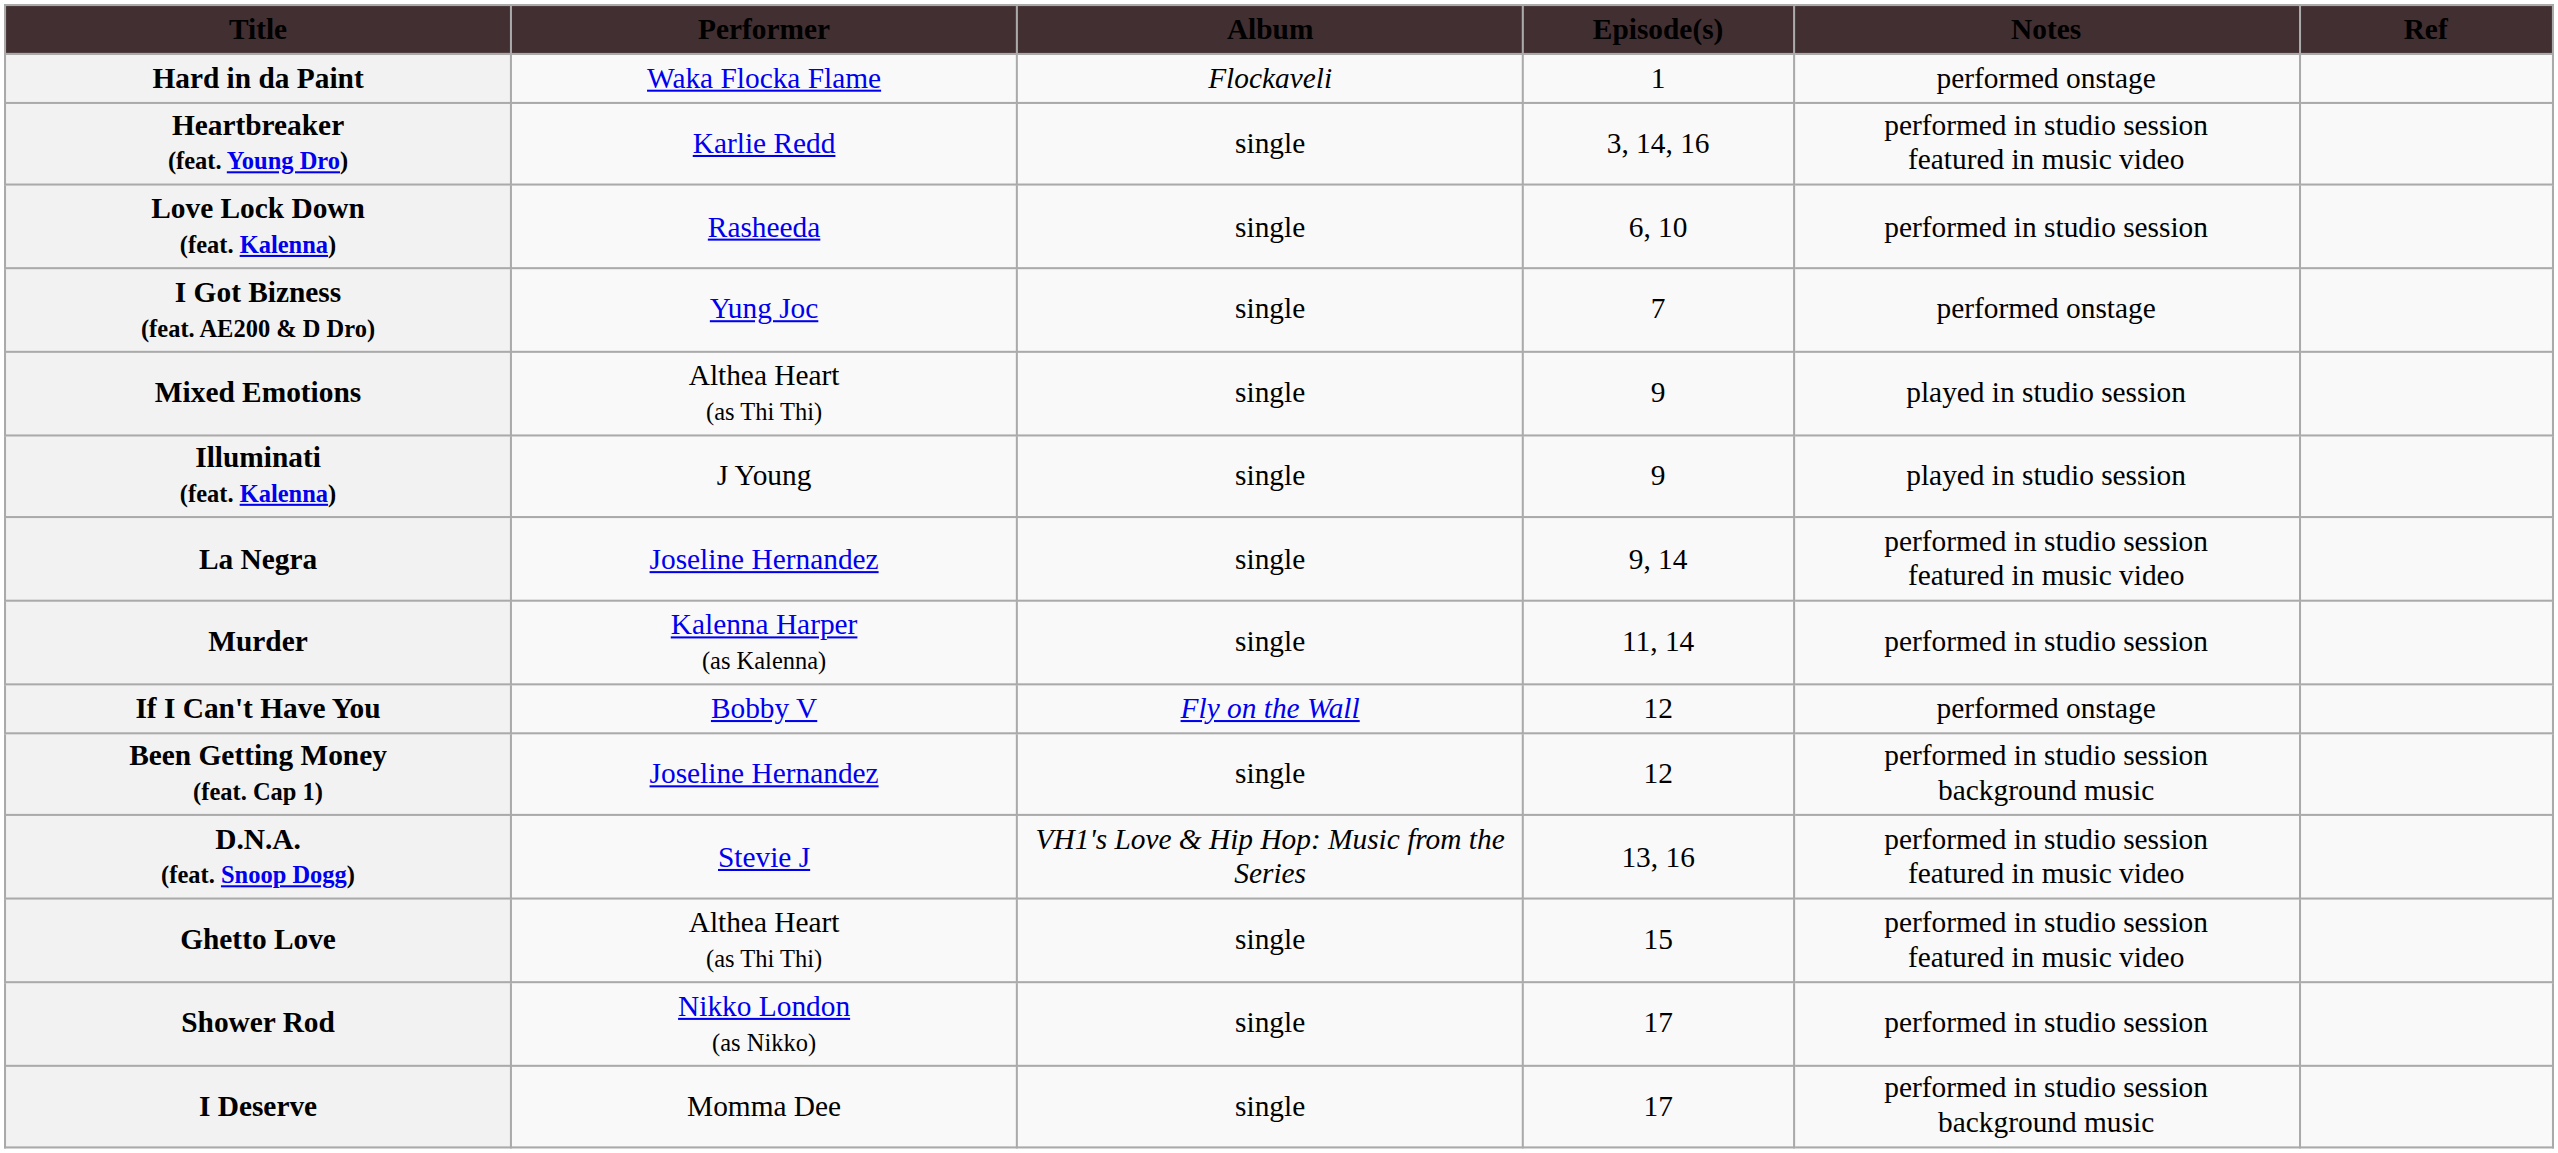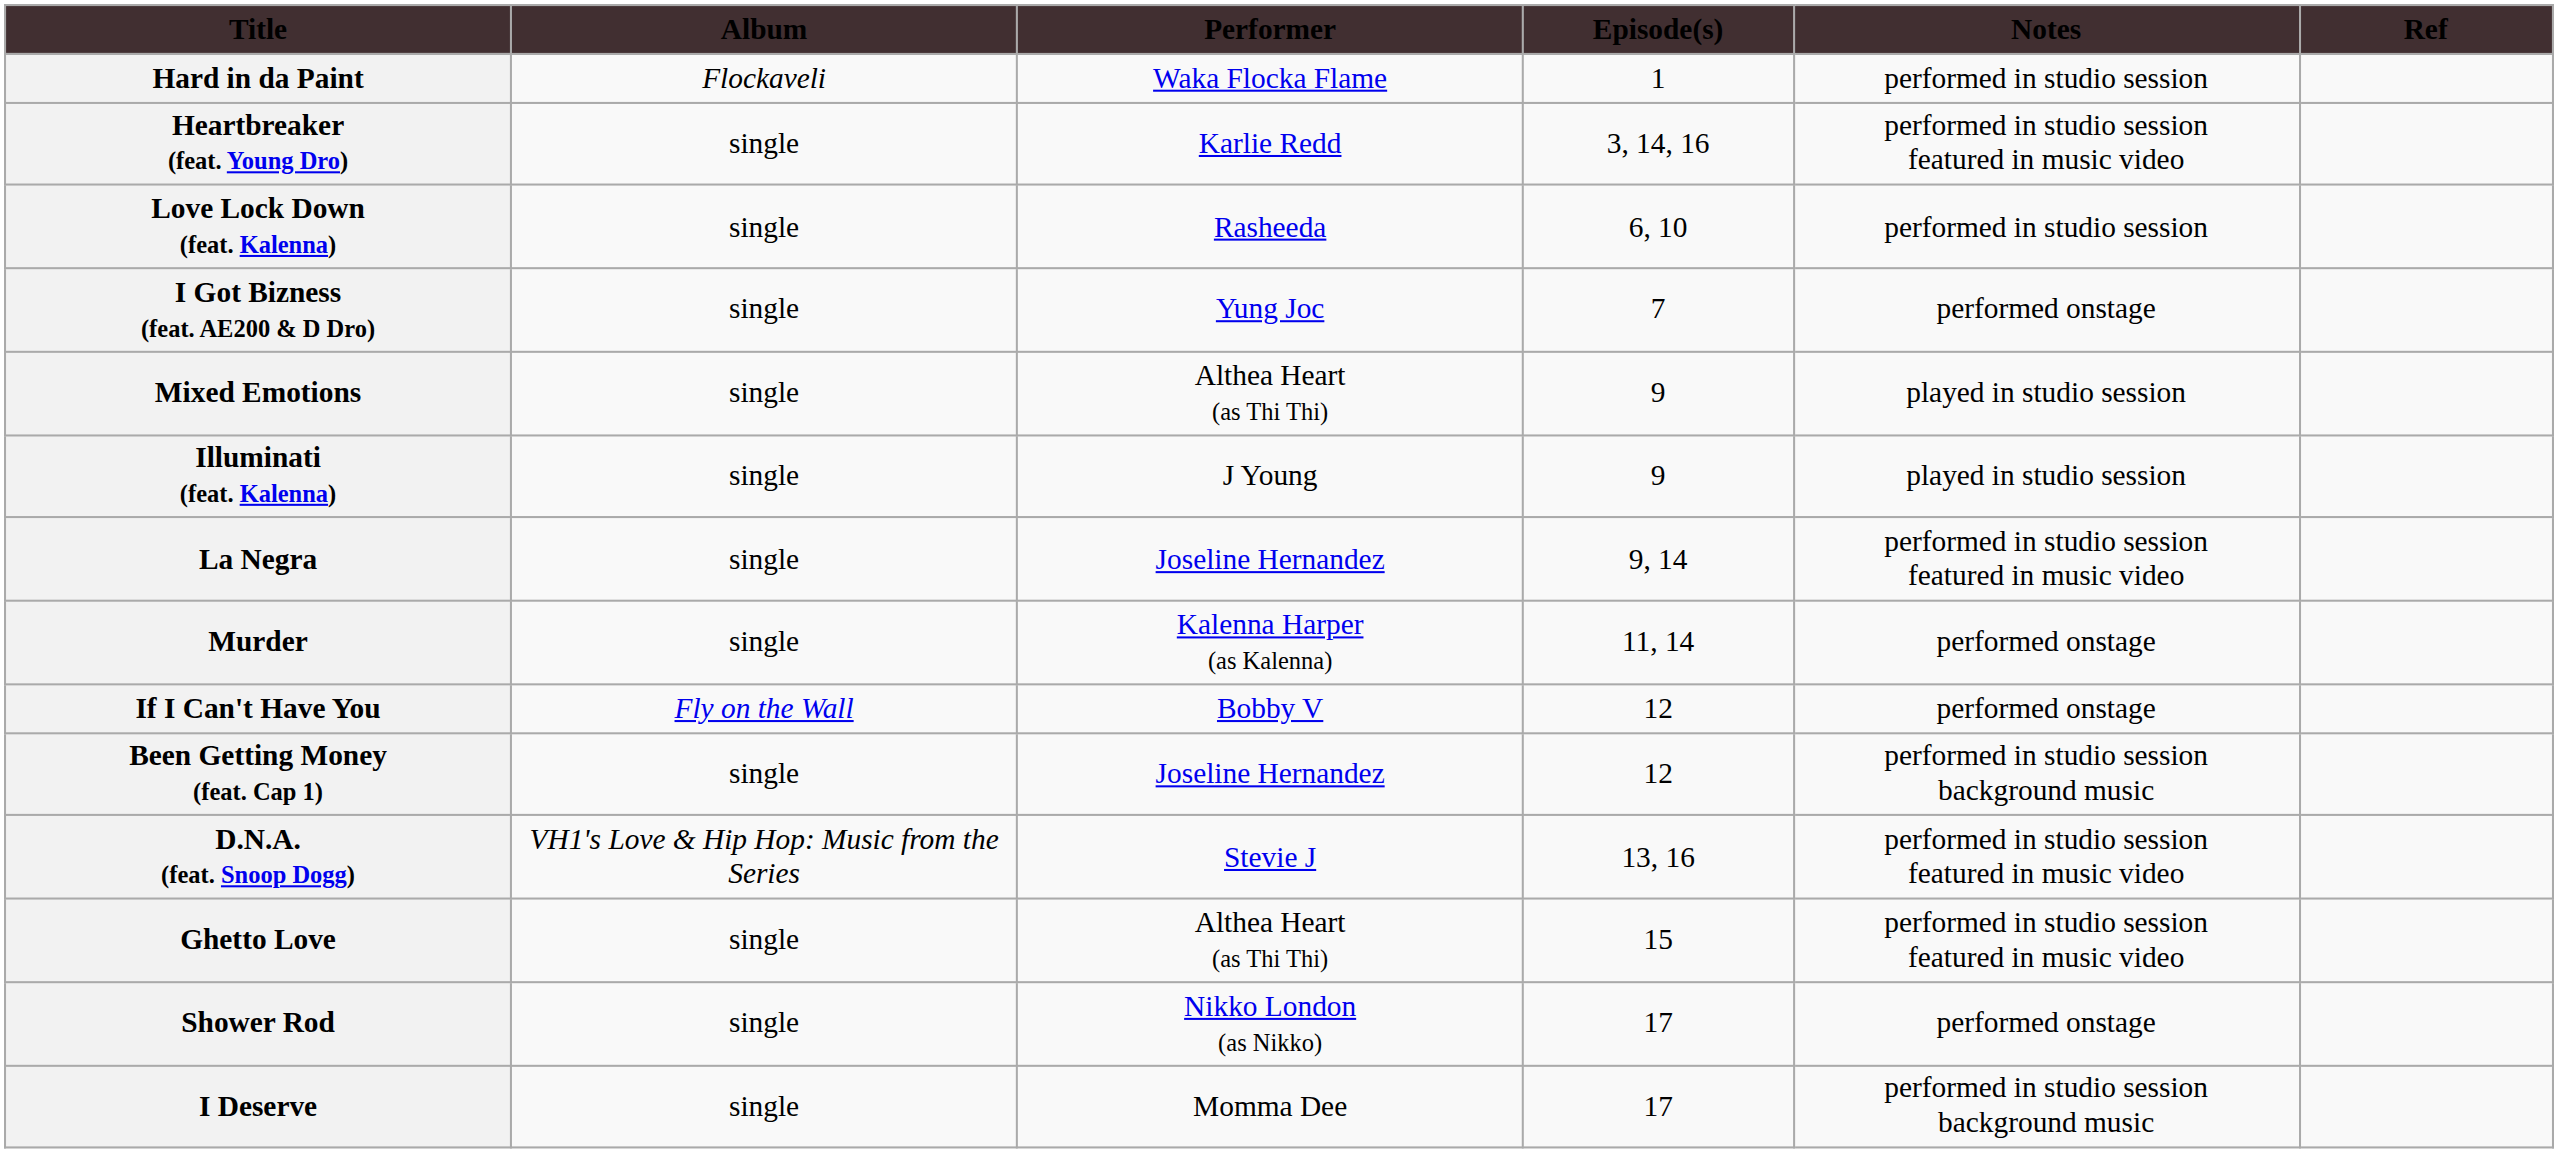 <table class="wikitable sortable" style="font-size:90%; text-align: center">
 <tr>
 <th scope="col"  style="background:#412f31; width:10%;">Title</th>
+<th scope="col"  style="background:#412f31; width:10%;">Album</th>
 <th scope="col"  style="background:#412f31; width:10%;">Performer</th>
-<th scope="col"  style="background:#412f31; width:10%;">Album</th>
 <th scope="col"  style="background:#412f31; width:5%;">Episode(s)</th>
 <th scope="col"  style="background:#412f31; width:10%;">Notes</th>
 <th scope="col"  style="background:#412f31; width:5%;">Ref</th>
 </tr>
 <tr>
 <th scope="row">Hard in da Paint</th>
+<td><em>Flockaveli</em></td>
 <td><a href='#'>Waka Flocka Flame</a></td>
-<td><em>Flockaveli</em></td>
 <td>1</td>
-<td>performed onstage</td>
+<td>performed in studio session</td>
 <td style="text-align:center;"></td>
 </tr>
 <tr>
 <th scope="row">Heartbreaker <br><small>(feat. <a href='#'>Young Dro</a>)</small></th>
+<td>single</td>
 <td><a href='#'>Karlie Redd</a></td>
-<td>single</td>
 <td>3, 14, 16</td>
 <td>performed in studio session <br> featured in music video</td>
 <td style="text-align:center;"></td>
 </tr>
 <tr>
 <th scope="row">Love Lock Down <br><small>(feat. <a href='#'>Kalenna</a>)</small></th>
+<td>single</td>
 <td><a href='#'>Rasheeda</a></td>
-<td>single</td>
 <td>6, 10</td>
 <td>performed in studio session</td>
 <td style="text-align:center;"></td>
 </tr>
 <tr>
 <th scope="row">I Got Bizness <br><small>(feat. AE200 & D Dro)</small></th>
+<td>single</td>
 <td><a href='#'>Yung Joc</a></td>
-<td>single</td>
 <td>7</td>
 <td>performed onstage</td>
 <td style="text-align:center;"></td>
 </tr>
 <tr>
 <th scope="row">Mixed Emotions</th>
+<td>single</td>
 <td>Althea Heart <br><small>(as Thi Thi)</small></td>
-<td>single</td>
 <td>9</td>
 <td>played in studio session</td>
 <td></td>
 </tr>
 <tr>
 <th scope="row">Illuminati <br><small>(feat. <a href='#'>Kalenna</a>)</small></th>
+<td>single</td>
 <td>J Young</td>
-<td>single</td>
 <td>9</td>
 <td>played in studio session</td>
 <td></td>
 </tr>
 <tr>
 <th scope="row">La Negra</th>
+<td>single</td>
 <td><a href='#'>Joseline Hernandez</a></td>
-<td>single</td>
 <td>9, 14</td>
 <td>performed in studio session <br> featured in music video</td>
 <td style="text-align:center;"></td>
 </tr>
 <tr>
 <th scope="row">Murder</th>
+<td>single</td>
 <td><a href='#'>Kalenna Harper</a> <br><small>(as Kalenna)</small></td>
-<td>single</td>
 <td>11, 14</td>
-<td>performed in studio session</td>
+<td>performed onstage</td>
 <td style="text-align:center;"></td>
 </tr>
 <tr>
 <th scope="row">If I Can't Have You</th>
+<td><em><a href='#'>Fly on the Wall</a></em></td>
 <td><a href='#'>Bobby V</a></td>
-<td><em><a href='#'>Fly on the Wall</a></em></td>
 <td>12</td>
 <td>performed onstage</td>
 <td style="text-align:center;"></td>
 </tr>
 <tr>
 <th scope="row">Been Getting Money <br><small>(feat. Cap 1)</small></th>
+<td>single</td>
 <td><a href='#'>Joseline Hernandez</a></td>
-<td>single</td>
 <td>12</td>
 <td>performed in studio session <br> background music</td>
 <td></td>
 </tr>
 <tr>
 <th scope="row">D.N.A. <br><small>(feat. <a href='#'>Snoop Dogg</a>)</small></th>
+<td><em>VH1's Love & Hip Hop: Music from the Series</em></td>
 <td><a href='#'>Stevie J</a></td>
-<td><em>VH1's Love & Hip Hop: Music from the Series</em></td>
 <td>13, 16</td>
 <td>performed in studio session <br> featured in music video</td>
 <td style="text-align:center;"></td>
 </tr>
 <tr>
 <th scope="row">Ghetto Love</th>
+<td>single</td>
 <td>Althea Heart <br><small>(as Thi Thi)</small></td>
-<td>single</td>
 <td>15</td>
 <td>performed in studio session <br> featured in music video</td>
 <td style="text-align:center;"></td>
 </tr>
 <tr>
 <th scope="row">Shower Rod</th>
+<td>single</td>
 <td><a href='#'>Nikko London</a> <br><small>(as Nikko)</small></td>
-<td>single</td>
 <td>17</td>
-<td>performed in studio session</td>
+<td>performed onstage</td>
 <td style="text-align:center;"></td>
 </tr>
 <tr>
 <th scope="row">I Deserve</th>
+<td>single</td>
 <td>Momma Dee</td>
-<td>single</td>
 <td>17</td>
 <td>performed in studio session <br> background music</td>
 <td style="text-align:center;"></td>
 </tr>
 </table>
